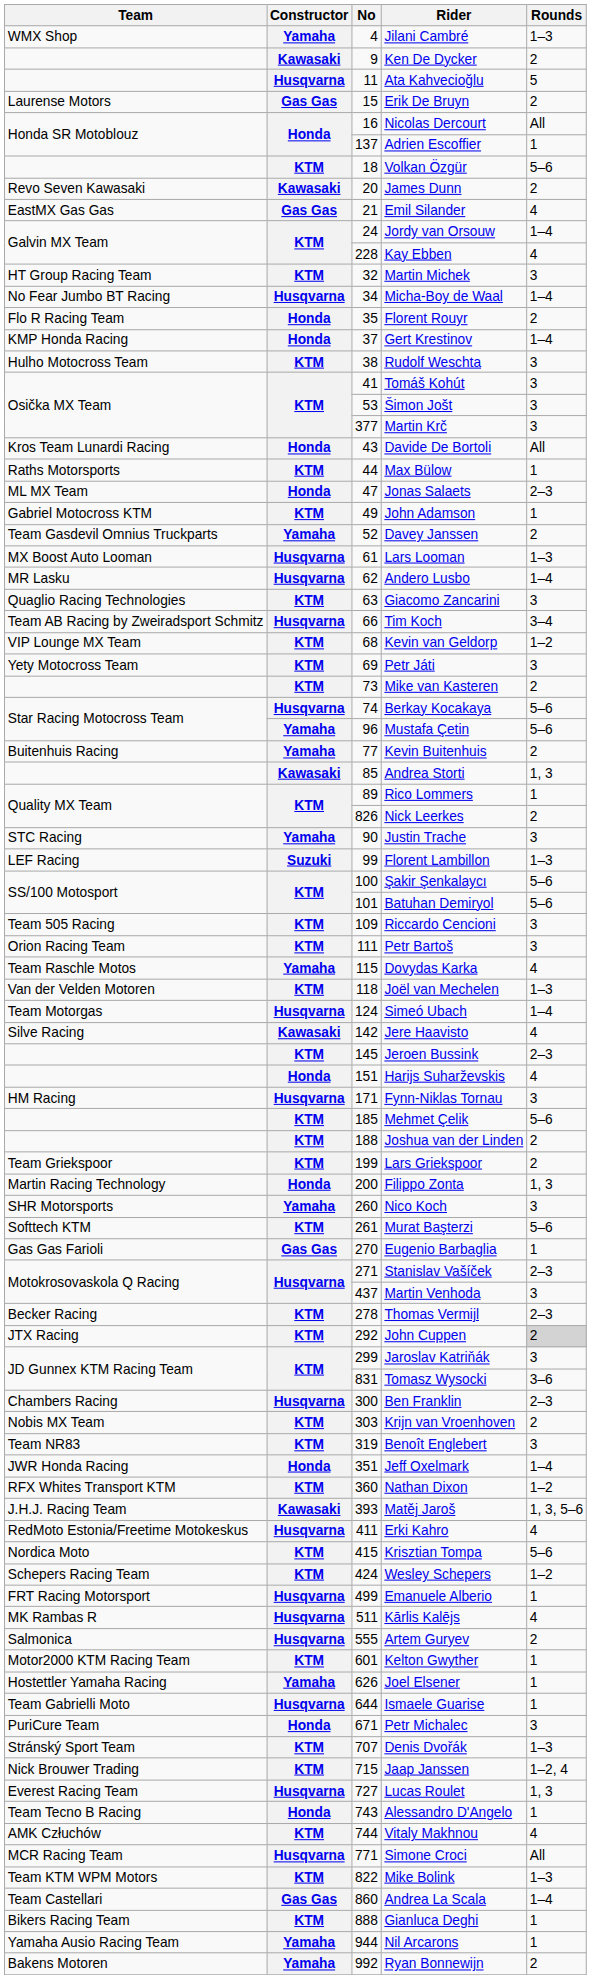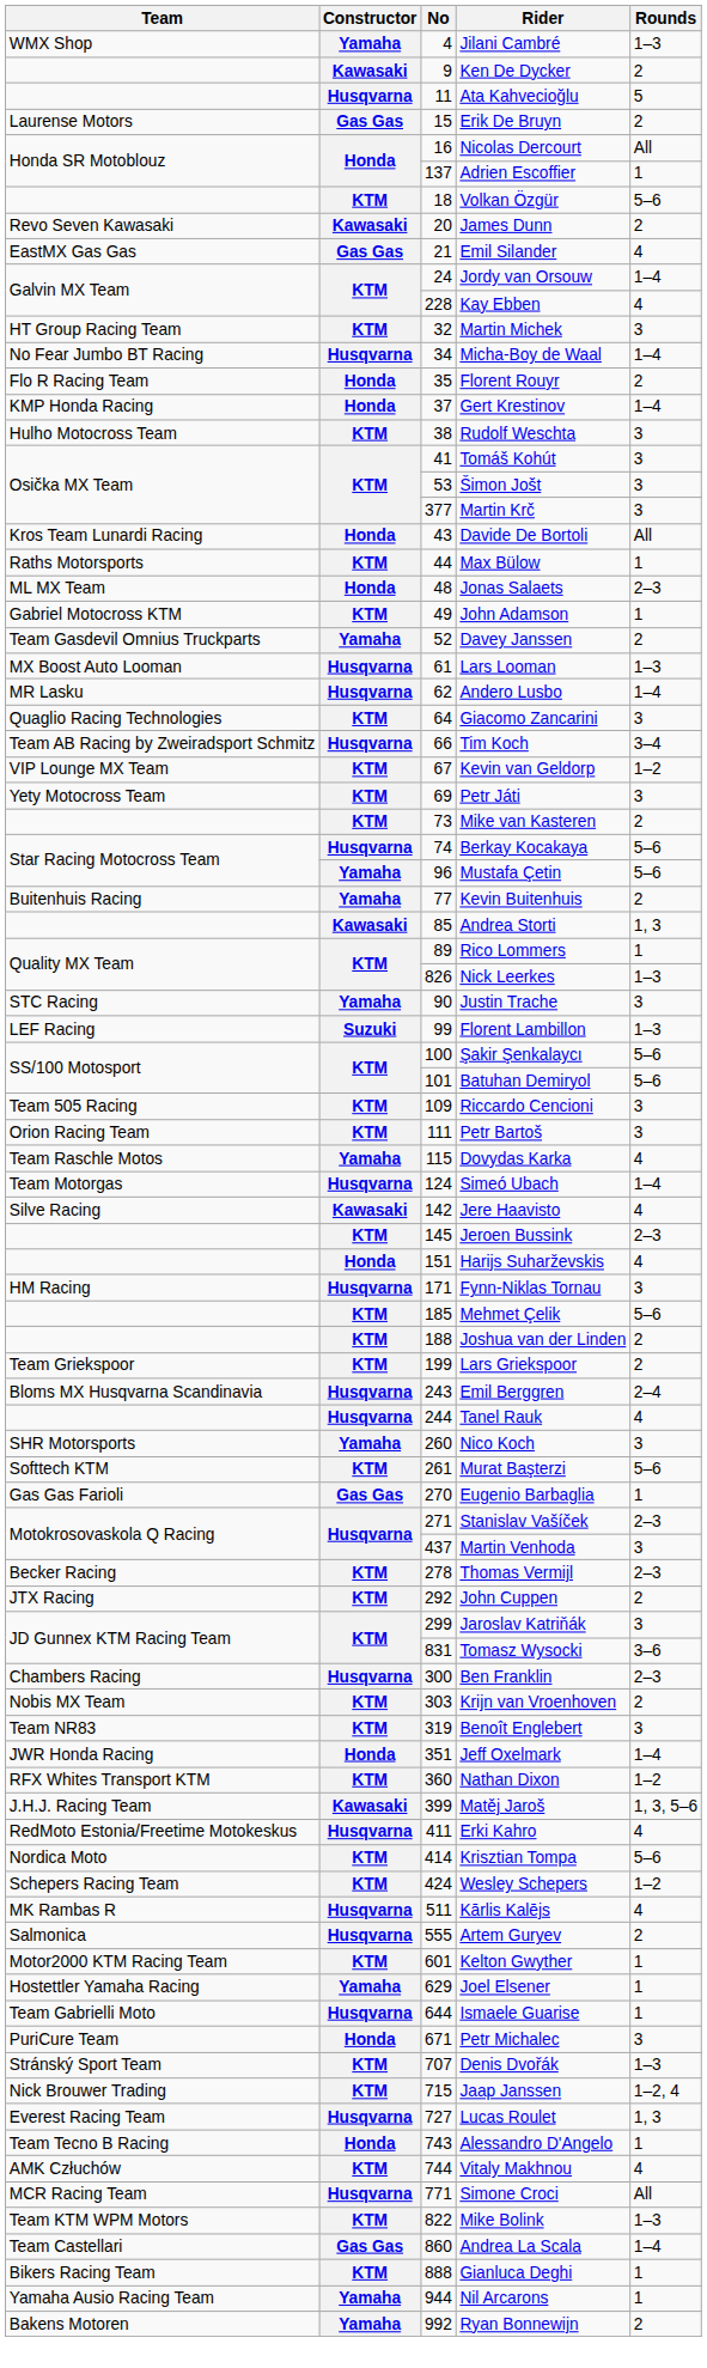 <table class="wikitable" style="font-size: 85%;">
 <tr>
 <th>Team</th>
 <th>Constructor</th>
 <th>No</th>
 <th>Rider</th>
 <th>Rounds</th>
 </tr>
 <tr>
 <td>WMX Shop</td>
 <th><a href='#'>Yamaha</a></th>
 <td align="right">4</td>
 <td> <a href='#'>Jilani Cambré</a></td>
 <td>1–3</td>
 </tr>
 <tr>
 <td></td>
 <th><a href='#'>Kawasaki</a></th>
 <td align="right">9</td>
 <td> <a href='#'>Ken De Dycker</a></td>
 <td>2</td>
 </tr>
 <tr>
 <td></td>
 <th><a href='#'>Husqvarna</a></th>
 <td align="right">11</td>
 <td> <a href='#'>Ata Kahvecioğlu</a></td>
 <td>5</td>
 </tr>
 <tr>
 <td>Laurense Motors</td>
 <th><a href='#'>Gas Gas</a></th>
 <td align="right">15</td>
 <td> <a href='#'>Erik De Bruyn</a></td>
 <td>2</td>
 </tr>
 <tr>
 <td rowspan=2>Honda SR Motoblouz</td>
 <th rowspan=2><a href='#'>Honda</a></th>
 <td align="right">16</td>
 <td> <a href='#'>Nicolas Dercourt</a></td>
 <td>All</td>
 </tr>
 <tr>
 <td align="right">137</td>
 <td> <a href='#'>Adrien Escoffier</a></td>
 <td>1</td>
 </tr>
 <tr>
 <td></td>
 <th><a href='#'>KTM</a></th>
 <td align="right">18</td>
 <td> <a href='#'>Volkan Özgür</a></td>
 <td>5–6</td>
 </tr>
 <tr>
 <td>Revo Seven Kawasaki</td>
 <th><a href='#'>Kawasaki</a></th>
 <td align="right">20</td>
 <td> <a href='#'>James Dunn</a></td>
 <td>2</td>
 </tr>
 <tr>
 <td>EastMX Gas Gas</td>
 <th><a href='#'>Gas Gas</a></th>
 <td align="right">21</td>
 <td> <a href='#'>Emil Silander</a></td>
 <td>4</td>
 </tr>
 <tr>
 <td rowspan=2>Galvin MX Team</td>
 <th rowspan=2><a href='#'>KTM</a></th>
 <td align="right">24</td>
 <td> <a href='#'>Jordy van Orsouw</a></td>
 <td>1–4</td>
 </tr>
 <tr>
 <td align="right">228</td>
 <td> <a href='#'>Kay Ebben</a></td>
 <td>4</td>
 </tr>
 <tr>
 <td>HT Group Racing Team</td>
 <th><a href='#'>KTM</a></th>
 <td align="right">32</td>
 <td> <a href='#'>Martin Michek</a></td>
 <td>3</td>
 </tr>
 <tr>
 <td>No Fear Jumbo BT Racing</td>
 <th><a href='#'>Husqvarna</a></th>
 <td align="right">34</td>
 <td> <a href='#'>Micha-Boy de Waal</a></td>
 <td>1–4</td>
 </tr>
 <tr>
 <td>Flo R Racing Team</td>
 <th><a href='#'>Honda</a></th>
 <td align="right">35</td>
 <td> <a href='#'>Florent Rouyr</a></td>
 <td>2</td>
 </tr>
 <tr>
 <td>KMP Honda Racing</td>
 <th><a href='#'>Honda</a></th>
 <td align="right">37</td>
 <td> <a href='#'>Gert Krestinov</a></td>
 <td>1–4</td>
 </tr>
 <tr>
 <td>Hulho Motocross Team</td>
 <th><a href='#'>KTM</a></th>
 <td align="right">38</td>
 <td> <a href='#'>Rudolf Weschta</a></td>
 <td>3</td>
 </tr>
 <tr>
 <td rowspan=3>Osička MX Team</td>
 <th rowspan=3><a href='#'>KTM</a></th>
 <td align="right">41</td>
 <td> <a href='#'>Tomáš Kohút</a></td>
 <td>3</td>
 </tr>
 <tr>
 <td align="right">53</td>
 <td> <a href='#'>Šimon Jošt</a></td>
 <td>3</td>
 </tr>
 <tr>
 <td align="right">377</td>
 <td> <a href='#'>Martin Krč</a></td>
 <td>3</td>
 </tr>
 <tr>
 <td>Kros Team Lunardi Racing</td>
 <th><a href='#'>Honda</a></th>
 <td align="right">43</td>
 <td> <a href='#'>Davide De Bortoli</a></td>
 <td>All</td>
 </tr>
 <tr>
 <td>Raths Motorsports</td>
 <th><a href='#'>KTM</a></th>
 <td align="right">44</td>
 <td> <a href='#'>Max Bülow</a></td>
 <td>1</td>
 </tr>
 <tr>
 <td>ML MX Team</td>
 <th><a href='#'>Honda</a></th>
-<td align="right">47</td>
+<td align="right">48</td>
 <td> <a href='#'>Jonas Salaets</a></td>
 <td>2–3</td>
 </tr>
 <tr>
 <td>Gabriel Motocross KTM</td>
 <th><a href='#'>KTM</a></th>
 <td align="right">49</td>
 <td> <a href='#'>John Adamson</a></td>
 <td>1</td>
 </tr>
 <tr>
 <td>Team Gasdevil Omnius Truckparts</td>
 <th><a href='#'>Yamaha</a></th>
 <td align="right">52</td>
 <td> <a href='#'>Davey Janssen</a></td>
 <td>2</td>
 </tr>
 <tr>
 <td>MX Boost Auto Looman</td>
 <th><a href='#'>Husqvarna</a></th>
 <td align="right">61</td>
 <td> <a href='#'>Lars Looman</a></td>
 <td>1–3</td>
 </tr>
 <tr>
 <td>MR Lasku</td>
 <th><a href='#'>Husqvarna</a></th>
 <td align="right">62</td>
 <td> <a href='#'>Andero Lusbo</a></td>
 <td>1–4</td>
 </tr>
 <tr>
 <td>Quaglio Racing Technologies</td>
 <th><a href='#'>KTM</a></th>
-<td align="right">63</td>
+<td align="right">64</td>
 <td> <a href='#'>Giacomo Zancarini</a></td>
 <td>3</td>
 </tr>
 <tr>
 <td>Team AB Racing by Zweiradsport Schmitz</td>
 <th><a href='#'>Husqvarna</a></th>
 <td align="right">66</td>
 <td> <a href='#'>Tim Koch</a></td>
 <td>3–4</td>
 </tr>
 <tr>
 <td>VIP Lounge MX Team</td>
 <th><a href='#'>KTM</a></th>
-<td align="right">68</td>
+<td align="right">67</td>
 <td> <a href='#'>Kevin van Geldorp</a></td>
 <td>1–2</td>
 </tr>
 <tr>
 <td>Yety Motocross Team</td>
 <th><a href='#'>KTM</a></th>
 <td align="right">69</td>
 <td> <a href='#'>Petr Játi</a></td>
 <td>3</td>
 </tr>
 <tr>
 <td></td>
 <th><a href='#'>KTM</a></th>
 <td align="right">73</td>
 <td> <a href='#'>Mike van Kasteren</a></td>
 <td>2</td>
 </tr>
 <tr>
 <td rowspan=2>Star Racing Motocross Team</td>
 <th><a href='#'>Husqvarna</a></th>
 <td align="right">74</td>
 <td> <a href='#'>Berkay Kocakaya</a></td>
 <td>5–6</td>
 </tr>
 <tr>
 <th><a href='#'>Yamaha</a></th>
 <td align="right">96</td>
 <td> <a href='#'>Mustafa Çetin</a></td>
 <td>5–6</td>
 </tr>
 <tr>
 <td>Buitenhuis Racing</td>
 <th><a href='#'>Yamaha</a></th>
 <td align="right">77</td>
 <td> <a href='#'>Kevin Buitenhuis</a></td>
 <td>2</td>
 </tr>
 <tr>
 <td></td>
 <th><a href='#'>Kawasaki</a></th>
 <td align="right">85</td>
 <td> <a href='#'>Andrea Storti</a></td>
 <td>1, 3</td>
 </tr>
 <tr>
 <td rowspan=2>Quality MX Team</td>
 <th rowspan=2><a href='#'>KTM</a></th>
 <td align="right">89</td>
 <td> <a href='#'>Rico Lommers</a></td>
 <td>1</td>
 </tr>
 <tr>
 <td align="right">826</td>
 <td> <a href='#'>Nick Leerkes</a></td>
-<td>2</td>
+<td>1–3</td>
 </tr>
 <tr>
 <td>STC Racing</td>
 <th><a href='#'>Yamaha</a></th>
 <td align="right">90</td>
 <td> <a href='#'>Justin Trache</a></td>
 <td>3</td>
 </tr>
 <tr>
 <td>LEF Racing</td>
 <th><a href='#'>Suzuki</a></th>
 <td align="right">99</td>
 <td> <a href='#'>Florent Lambillon</a></td>
 <td>1–3</td>
 </tr>
 <tr>
 <td rowspan=2>SS/100 Motosport</td>
 <th rowspan=2><a href='#'>KTM</a></th>
 <td align="right">100</td>
 <td> <a href='#'>Şakir Şenkalaycı</a></td>
 <td>5–6</td>
 </tr>
 <tr>
 <td align="right">101</td>
 <td> <a href='#'>Batuhan Demiryol</a></td>
 <td>5–6</td>
 </tr>
 <tr>
 <td>Team 505 Racing</td>
 <th><a href='#'>KTM</a></th>
 <td align="right">109</td>
 <td> <a href='#'>Riccardo Cencioni</a></td>
 <td>3</td>
 </tr>
 <tr>
 <td>Orion Racing Team</td>
 <th><a href='#'>KTM</a></th>
 <td align="right">111</td>
 <td> <a href='#'>Petr Bartoš</a></td>
 <td>3</td>
 </tr>
 <tr>
 <td>Team Raschle Motos</td>
 <th><a href='#'>Yamaha</a></th>
 <td align="right">115</td>
 <td> <a href='#'>Dovydas Karka</a></td>
 <td>4</td>
-</tr>
-<tr>
-<td>Van der Velden Motoren</td>
-<th><a href='#'>KTM</a></th>
-<td align="right">118</td>
-<td> <a href='#'>Joël van Mechelen</a></td>
-<td>1–3</td>
 </tr>
 <tr>
 <td>Team Motorgas</td>
 <th><a href='#'>Husqvarna</a></th>
 <td align="right">124</td>
 <td> <a href='#'>Simeó Ubach</a></td>
 <td>1–4</td>
 </tr>
 <tr>
 <td>Silve Racing</td>
 <th><a href='#'>Kawasaki</a></th>
 <td align="right">142</td>
 <td> <a href='#'>Jere Haavisto</a></td>
 <td>4</td>
 </tr>
 <tr>
 <td></td>
 <th><a href='#'>KTM</a></th>
 <td align="right">145</td>
 <td> <a href='#'>Jeroen Bussink</a></td>
 <td>2–3</td>
 </tr>
 <tr>
 <td></td>
 <th><a href='#'>Honda</a></th>
 <td align="right">151</td>
 <td> <a href='#'>Harijs Suharževskis</a></td>
 <td>4</td>
 </tr>
 <tr>
 <td>HM Racing</td>
 <th><a href='#'>Husqvarna</a></th>
 <td align="right">171</td>
 <td> <a href='#'>Fynn-Niklas Tornau</a></td>
 <td>3</td>
 </tr>
 <tr>
 <td></td>
 <th><a href='#'>KTM</a></th>
 <td align="right">185</td>
 <td> <a href='#'>Mehmet Çelik</a></td>
 <td>5–6</td>
 </tr>
 <tr>
 <td></td>
 <th><a href='#'>KTM</a></th>
 <td align="right">188</td>
 <td> <a href='#'>Joshua van der Linden</a></td>
 <td>2</td>
 </tr>
 <tr>
 <td>Team Griekspoor</td>
 <th><a href='#'>KTM</a></th>
 <td align="right">199</td>
 <td> <a href='#'>Lars Griekspoor</a></td>
 <td>2</td>
 </tr>
 <tr>
-<td>Martin Racing Technology</td>
-<th><a href='#'>Honda</a></th>
-<td align="right">200</td>
-<td> <a href='#'>Filippo Zonta</a></td>
-<td>1, 3</td>
+<td>Bloms MX Husqvarna Scandinavia</td>
+<th><a href='#'>Husqvarna</a></th>
+<td align="right">243</td>
+<td> <a href='#'>Emil Berggren</a></td>
+<td>2–4</td>
+</tr>
+<tr>
+<td></td>
+<th><a href='#'>Husqvarna</a></th>
+<td align="right">244</td>
+<td> <a href='#'>Tanel Rauk</a></td>
+<td>4</td>
 </tr>
 <tr>
 <td>SHR Motorsports</td>
 <th><a href='#'>Yamaha</a></th>
 <td align="right">260</td>
 <td> <a href='#'>Nico Koch</a></td>
 <td>3</td>
 </tr>
 <tr>
 <td>Softtech KTM</td>
 <th><a href='#'>KTM</a></th>
 <td align="right">261</td>
 <td> <a href='#'>Murat Başterzi</a></td>
 <td>5–6</td>
 </tr>
 <tr>
 <td>Gas Gas Farioli</td>
 <th><a href='#'>Gas Gas</a></th>
 <td align="right">270</td>
 <td> <a href='#'>Eugenio Barbaglia</a></td>
 <td>1</td>
 </tr>
 <tr>
 <td rowspan=2>Motokrosovaskola Q Racing</td>
 <th rowspan=2><a href='#'>Husqvarna</a></th>
 <td align="right">271</td>
 <td> <a href='#'>Stanislav Vašíček</a></td>
 <td>2–3</td>
 </tr>
 <tr>
 <td align="right">437</td>
 <td> <a href='#'>Martin Venhoda</a></td>
 <td>3</td>
 </tr>
 <tr>
 <td>Becker Racing</td>
 <th><a href='#'>KTM</a></th>
 <td align="right">278</td>
 <td> <a href='#'>Thomas Vermijl</a></td>
 <td>2–3</td>
 </tr>
 <tr>
 <td>JTX Racing</td>
 <th><a href='#'>KTM</a></th>
 <td align="right">292</td>
 <td> <a href='#'>John Cuppen</a></td>
-<td style="background: lightgrey;">2</td>
+<td>2</td>
 </tr>
 <tr>
 <td rowspan=2>JD Gunnex KTM Racing Team</td>
 <th rowspan=2><a href='#'>KTM</a></th>
 <td align="right">299</td>
 <td> <a href='#'>Jaroslav Katriňák</a></td>
 <td>3</td>
 </tr>
 <tr>
 <td align="right">831</td>
 <td> <a href='#'>Tomasz Wysocki</a></td>
 <td>3–6</td>
 </tr>
 <tr>
 <td>Chambers Racing</td>
 <th><a href='#'>Husqvarna</a></th>
 <td align="right">300</td>
 <td> <a href='#'>Ben Franklin</a></td>
 <td>2–3</td>
 </tr>
 <tr>
 <td>Nobis MX Team</td>
 <th><a href='#'>KTM</a></th>
 <td align="right">303</td>
 <td> <a href='#'>Krijn van Vroenhoven</a></td>
 <td>2</td>
 </tr>
 <tr>
 <td>Team NR83</td>
 <th><a href='#'>KTM</a></th>
 <td align="right">319</td>
 <td> <a href='#'>Benoît Englebert</a></td>
 <td>3</td>
 </tr>
 <tr>
 <td>JWR Honda Racing</td>
 <th><a href='#'>Honda</a></th>
 <td align="right">351</td>
 <td> <a href='#'>Jeff Oxelmark</a></td>
 <td>1–4</td>
 </tr>
 <tr>
 <td>RFX Whites Transport KTM</td>
 <th><a href='#'>KTM</a></th>
 <td align="right">360</td>
 <td> <a href='#'>Nathan Dixon</a></td>
 <td>1–2</td>
 </tr>
 <tr>
 <td>J.H.J. Racing Team</td>
 <th><a href='#'>Kawasaki</a></th>
-<td align="right">393</td>
+<td align="right">399</td>
 <td> <a href='#'>Matěj Jaroš</a></td>
 <td>1, 3, 5–6</td>
 </tr>
 <tr>
 <td>RedMoto Estonia/Freetime Motokeskus</td>
 <th><a href='#'>Husqvarna</a></th>
 <td align="right">411</td>
 <td> <a href='#'>Erki Kahro</a></td>
 <td>4</td>
 </tr>
 <tr>
 <td>Nordica Moto</td>
 <th><a href='#'>KTM</a></th>
-<td align="right">415</td>
+<td align="right">414</td>
 <td> <a href='#'>Krisztian Tompa</a></td>
 <td>5–6</td>
 </tr>
 <tr>
 <td>Schepers Racing Team</td>
 <th><a href='#'>KTM</a></th>
 <td align="right">424</td>
 <td> <a href='#'>Wesley Schepers</a></td>
 <td>1–2</td>
-</tr>
-<tr>
-<td>FRT Racing Motorsport</td>
-<th><a href='#'>Husqvarna</a></th>
-<td align="right">499</td>
-<td> <a href='#'>Emanuele Alberio</a></td>
-<td>1</td>
 </tr>
 <tr>
 <td>MK Rambas R</td>
 <th><a href='#'>Husqvarna</a></th>
 <td align="right">511</td>
 <td> <a href='#'>Kārlis Kalējs</a></td>
 <td>4</td>
 </tr>
 <tr>
 <td>Salmonica</td>
 <th><a href='#'>Husqvarna</a></th>
 <td align="right">555</td>
 <td> <a href='#'>Artem Guryev</a></td>
 <td>2</td>
 </tr>
 <tr>
 <td>Motor2000 KTM Racing Team</td>
 <th><a href='#'>KTM</a></th>
 <td align="right">601</td>
 <td> <a href='#'>Kelton Gwyther</a></td>
 <td>1</td>
 </tr>
 <tr>
 <td>Hostettler Yamaha Racing</td>
 <th><a href='#'>Yamaha</a></th>
-<td align="right">626</td>
+<td align="right">629</td>
 <td> <a href='#'>Joel Elsener</a></td>
 <td>1</td>
 </tr>
 <tr>
 <td>Team Gabrielli Moto</td>
 <th><a href='#'>Husqvarna</a></th>
 <td align="right">644</td>
 <td> <a href='#'>Ismaele Guarise</a></td>
 <td>1</td>
 </tr>
 <tr>
 <td>PuriCure Team</td>
 <th><a href='#'>Honda</a></th>
 <td align="right">671</td>
 <td> <a href='#'>Petr Michalec</a></td>
 <td>3</td>
 </tr>
 <tr>
 <td>Stránský Sport Team</td>
 <th><a href='#'>KTM</a></th>
 <td align="right">707</td>
 <td> <a href='#'>Denis Dvořák</a></td>
 <td>1–3</td>
 </tr>
 <tr>
 <td>Nick Brouwer Trading</td>
 <th><a href='#'>KTM</a></th>
 <td align="right">715</td>
 <td> <a href='#'>Jaap Janssen</a></td>
 <td>1–2, 4</td>
 </tr>
 <tr>
 <td>Everest Racing Team</td>
 <th><a href='#'>Husqvarna</a></th>
 <td align="right">727</td>
 <td> <a href='#'>Lucas Roulet</a></td>
 <td>1, 3</td>
 </tr>
 <tr>
 <td>Team Tecno B Racing</td>
 <th><a href='#'>Honda</a></th>
 <td align="right">743</td>
 <td> <a href='#'>Alessandro D'Angelo</a></td>
 <td>1</td>
 </tr>
 <tr>
 <td>AMK Człuchów</td>
 <th><a href='#'>KTM</a></th>
 <td align="right">744</td>
 <td> <a href='#'>Vitaly Makhnou</a></td>
 <td>4</td>
 </tr>
 <tr>
 <td>MCR Racing Team</td>
 <th><a href='#'>Husqvarna</a></th>
 <td align="right">771</td>
 <td> <a href='#'>Simone Croci</a></td>
 <td>All</td>
 </tr>
 <tr>
 <td>Team KTM WPM Motors</td>
 <th><a href='#'>KTM</a></th>
 <td align="right">822</td>
 <td> <a href='#'>Mike Bolink</a></td>
 <td>1–3</td>
 </tr>
 <tr>
 <td>Team Castellari</td>
 <th><a href='#'>Gas Gas</a></th>
 <td align="right">860</td>
 <td> <a href='#'>Andrea La Scala</a></td>
 <td>1–4</td>
 </tr>
 <tr>
 <td>Bikers Racing Team</td>
 <th><a href='#'>KTM</a></th>
 <td align="right">888</td>
 <td> <a href='#'>Gianluca Deghi</a></td>
 <td>1</td>
 </tr>
 <tr>
 <td>Yamaha Ausio Racing Team</td>
 <th><a href='#'>Yamaha</a></th>
 <td align="right">944</td>
 <td> <a href='#'>Nil Arcarons</a></td>
 <td>1</td>
 </tr>
 <tr>
 <td>Bakens Motoren</td>
 <th><a href='#'>Yamaha</a></th>
 <td align="right">992</td>
 <td> <a href='#'>Ryan Bonnewijn</a></td>
 <td>2</td>
 </tr>
 <tr>
 </tr>
 </table>
